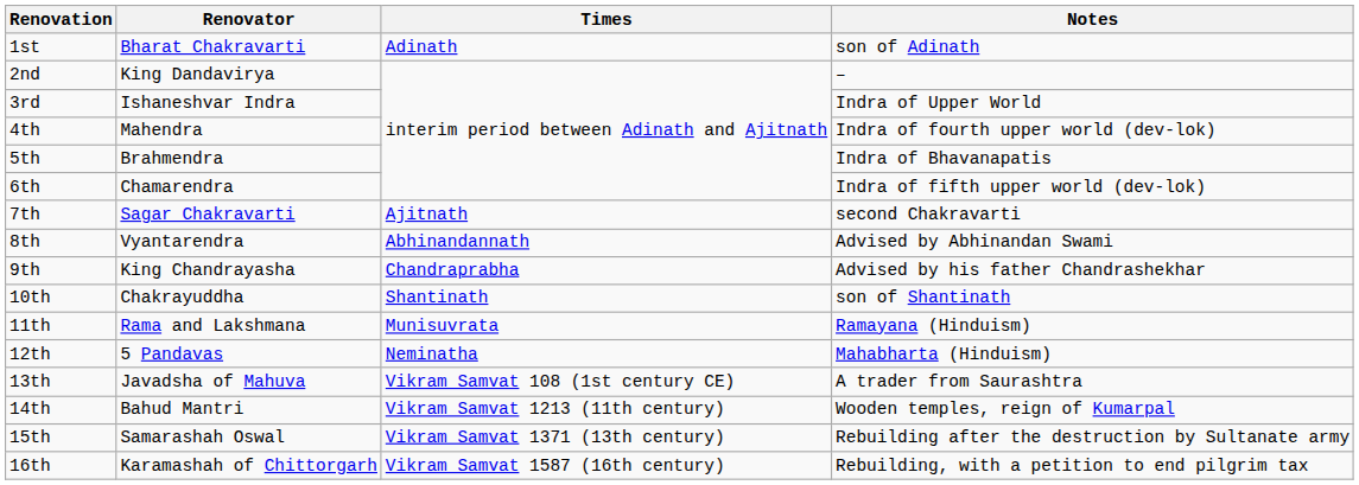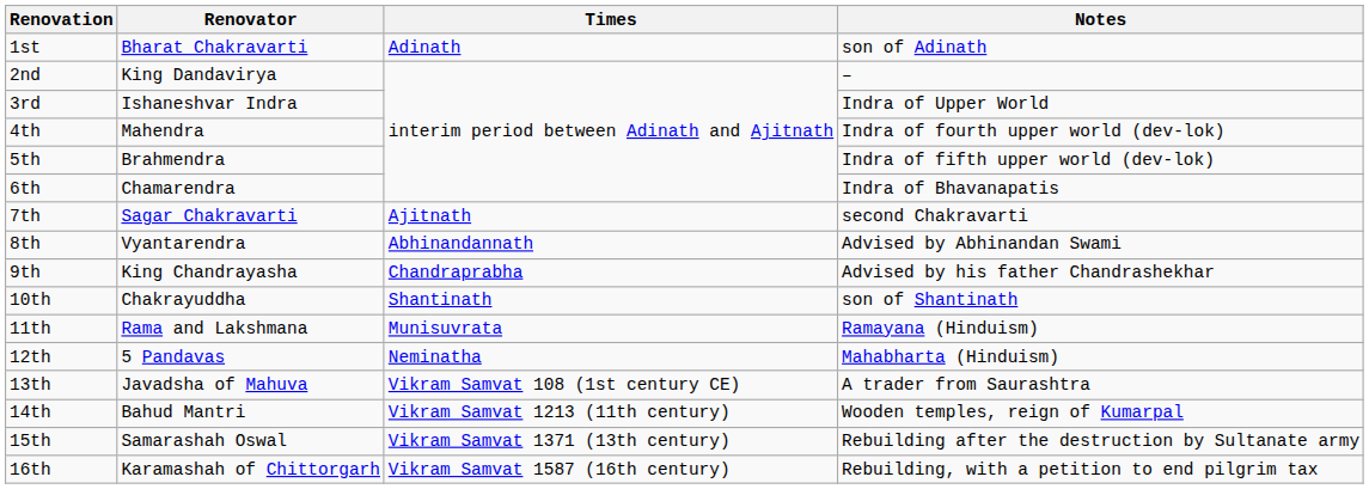 <table class="wikitable">
 <tr>
 <th><strong>Renovation</strong></th>
 <th>Renovator</th>
 <th><strong>Times</strong></th>
 <th><strong>Notes</strong></th>
 </tr>
 <tr>
 <td>1st</td>
 <td><a href='#'>Bharat Chakravarti</a></td>
 <td><a href='#'>Adinath</a></td>
 <td>son of <a href='#'>Adinath</a></td>
 </tr>
 <tr>
 <td>2nd</td>
 <td>King Dandavirya</td>
 <td rowspan="5">interim period between <a href='#'>Adinath</a> and <a href='#'>Ajitnath</a></td>
 <td>–</td>
 </tr>
 <tr>
 <td>3rd</td>
 <td>Ishaneshvar Indra</td>
 <td>Indra of Upper World</td>
 </tr>
 <tr>
 <td>4th</td>
 <td>Mahendra</td>
 <td>Indra of fourth upper world (dev-lok)</td>
 </tr>
 <tr>
 <td>5th</td>
 <td>Brahmendra</td>
-<td>Indra of Bhavanapatis</td>
+<td>Indra of fifth upper world (dev-lok)</td>
 </tr>
 <tr>
 <td>6th</td>
 <td>Chamarendra</td>
-<td>Indra of fifth upper world (dev-lok)</td>
+<td>Indra of Bhavanapatis</td>
 </tr>
 <tr>
 <td>7th</td>
 <td><a href='#'>Sagar Chakravarti</a></td>
 <td><a href='#'>Ajitnath</a></td>
 <td>second Chakravarti</td>
 </tr>
 <tr>
 <td>8th</td>
 <td>Vyantarendra</td>
 <td><a href='#'>Abhinandannath</a></td>
 <td>Advised by Abhinandan Swami</td>
 </tr>
 <tr>
 <td>9th</td>
 <td>King Chandrayasha</td>
 <td><a href='#'>Chandraprabha</a></td>
 <td>Advised by his father Chandrashekhar</td>
 </tr>
 <tr>
 <td>10th</td>
 <td>Chakrayuddha</td>
 <td><a href='#'>Shantinath</a></td>
 <td>son of <a href='#'>Shantinath</a></td>
 </tr>
 <tr>
 <td>11th</td>
 <td><a href='#'>Rama</a> and Lakshmana</td>
 <td><a href='#'>Munisuvrata</a></td>
 <td><a href='#'>Ramayana</a> (Hinduism)</td>
 </tr>
 <tr>
 <td>12th</td>
 <td>5 <a href='#'>Pandavas</a></td>
 <td><a href='#'>Neminatha</a></td>
 <td><a href='#'>Mahabharta</a> (Hinduism)</td>
 </tr>
 <tr>
 <td>13th</td>
 <td>Javadsha of <a href='#'>Mahuva</a></td>
 <td><a href='#'>Vikram Samvat</a> 108 (1st century CE)</td>
 <td>A trader from Saurashtra</td>
 </tr>
 <tr>
 <td>14th</td>
 <td>Bahud Mantri</td>
 <td><a href='#'>Vikram Samvat</a> 1213 (11th century)</td>
 <td>Wooden temples, reign of <a href='#'>Kumarpal</a></td>
 </tr>
 <tr>
 <td>15th</td>
 <td>Samarashah Oswal</td>
 <td><a href='#'>Vikram Samvat</a> 1371 (13th century)</td>
 <td>Rebuilding after the destruction by Sultanate army</td>
 </tr>
 <tr>
 <td>16th</td>
 <td>Karamashah of <a href='#'>Chittorgarh</a></td>
 <td><a href='#'>Vikram Samvat</a> 1587 (16th century)</td>
 <td>Rebuilding, with a petition to end pilgrim tax</td>
 </tr>
 </table>
